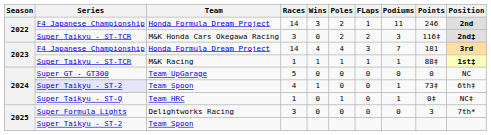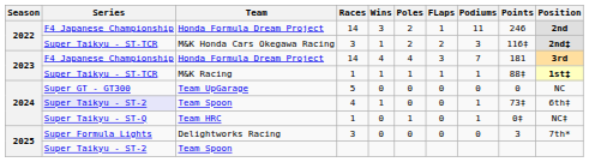 <table class="wikitable" style="font-size: 90%; text-align:center">
 <tr>
 <th>Season</th>
 <th>Series</th>
 <th>Team</th>
 <th>Races</th>
 <th>Wins</th>
 <th>Poles</th>
 <th>FLaps</th>
 <th>Podiums</th>
 <th>Points</th>
 <th>Position</th>
 </tr>
 <tr>
 <th rowspan="2">2022</th>
 <td align=left><a href='#'>F4 Japanese Championship</a></td>
 <td align=left><a href='#'>Honda Formula Dream Project</a></td>
 <td>14</td>
 <td>3</td>
 <td>2</td>
 <td>1</td>
 <td>11</td>
 <td>246</td>
 <td style="background:#DFDFDF;"><strong>2nd</strong></td>
 </tr>
 <tr>
 <td align=left><a href='#'>Super Taikyu - ST-TCR</a></td>
 <td align=left>M&K Honda Cars Okegawa Racing</td>
 <td>3</td>
-<td>0</td>
+<td>1</td>
 <td>2</td>
 <td>2</td>
 <td>3</td>
 <td>116‡</td>
 <td style="background:#dfdfdf"><strong>2nd‡</strong></td>
 </tr>
 <tr>
 <th rowspan="2">2023</th>
 <td align=left><a href='#'>F4 Japanese Championship</a></td>
 <td align=left><a href='#'>Honda Formula Dream Project</a></td>
 <td>14</td>
 <td>4</td>
 <td>4</td>
 <td>3</td>
 <td>7</td>
 <td>181</td>
 <td style="background:#FFDF9F;"><strong>3rd</strong></td>
 </tr>
 <tr>
 <td align=left><a href='#'>Super Taikyu - ST-TCR</a></td>
 <td align=left>M&K Racing</td>
 <td>1</td>
 <td>1</td>
 <td>1</td>
 <td>1</td>
 <td>1</td>
 <td>88‡</td>
 <td style="background:#ffffbf"><strong>1st‡</strong></td>
 </tr>
 <tr>
 <th rowspan="3">2024</th>
 <td align=left><a href='#'>Super GT - GT300</a></td>
 <td align=left><a href='#'>Team UpGarage</a></td>
 <td>5</td>
 <td>0</td>
 <td>0</td>
 <td>0</td>
 <td>0</td>
 <td>0</td>
 <td>NC</td>
 </tr>
 <tr>
 <td align=left style="background: lavender;"><a href='#'>Super Taikyu - ST-2</a></td>
 <td align=left><a href='#'>Team Spoon</a></td>
 <td>4</td>
 <td>1</td>
 <td>0</td>
 <td>0</td>
 <td>1</td>
 <td>73‡</td>
 <td>6th‡</td>
 </tr>
 <tr>
 <td align=left><a href='#'>Super Taikyu - ST-Q</a></td>
 <td align=left><a href='#'>Team HRC</a></td>
 <td>1</td>
 <td>0</td>
 <td>1</td>
 <td>0</td>
 <td>1</td>
 <td>0‡</td>
 <td>NC‡</td>
 </tr>
 <tr>
 <th rowspan="2">2025</th>
 <td align=left><a href='#'>Super Formula Lights</a></td>
 <td align=left>Delightworks Racing</td>
 <td>3</td>
 <td>0</td>
 <td>0</td>
 <td>0</td>
 <td>0</td>
 <td>3</td>
 <td>7th*</td>
 </tr>
 <tr>
 <td align="left"><a href='#'>Super Taikyu - ST-2</a></td>
 <td align="left"><a href='#'>Team Spoon</a></td>
 <td></td>
 <td></td>
 <td></td>
 <td></td>
 <td></td>
 <td></td>
 <td></td>
 </tr>
 </table>
